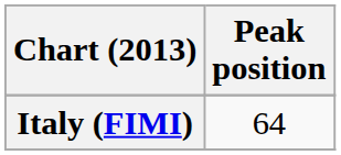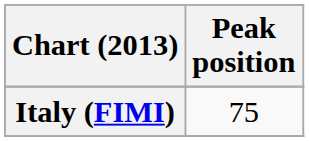 <table class="wikitable sortable plainrowheaders" style="text-align:center">
 <tr>
 <th>Chart (2013)</th>
 <th>Peak<br>position</th>
 </tr>
 <tr>
 </tr>
 <tr>
 </tr>
 <tr>
 <th scope="row">Italy (<a href='#'>FIMI</a>)</th>
-<td>64</td>
+<td>75</td>
 </tr>
 <tr>
 </tr>
 <tr>
 </tr>
 <tr>
 </tr>
 <tr>
 </tr>
 </table>
